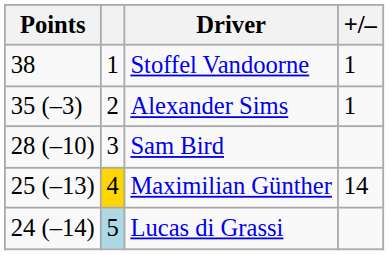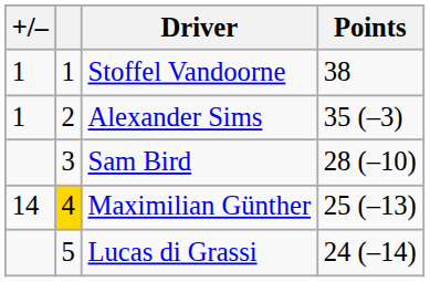 <table class="wikitable" style="font-size: 85%">
 <tr>
-<th scope="col">Points</th>
+<th scope="col">+/–</th>
 <th scope="col"></th>
 <th scope="col">Driver</th>
-<th scope="col">+/–</th>
+<th scope="col">Points</th>
 </tr>
 <tr>
-<td align="left">38</td>
+<td align="left"> 1</td>
 <td align="center">1</td>
 <td> <a href='#'>Stoffel Vandoorne</a></td>
-<td align="left"> 1</td>
+<td align="left">38</td>
 </tr>
 <tr>
-<td align="left">35 (–3)</td>
+<td align="left"> 1</td>
 <td align="center">2</td>
 <td> <a href='#'>Alexander Sims</a></td>
-<td align="left"> 1</td>
+<td align="left">35 (–3)</td>
 </tr>
 <tr>
-<td align="left">28 (–10)</td>
+<td align="left"></td>
 <td align="center">3</td>
 <td> <a href='#'>Sam Bird</a></td>
-<td align="left"></td>
+<td align="left">28 (–10)</td>
 </tr>
 <tr>
-<td align="left">25 (–13)</td>
+<td align="left"> 14</td>
 <td align="center" style="background: gold;">4</td>
 <td> <a href='#'>Maximilian Günther</a></td>
-<td align="left"> 14</td>
+<td align="left">25 (–13)</td>
 </tr>
 <tr>
+<td align="left"></td>
+<td align="center">5</td>
+<td> <a href='#'>Lucas di Grassi</a></td>
 <td align="left">24 (–14)</td>
-<td align="center" style="background: lightblue;">5</td>
-<td> <a href='#'>Lucas di Grassi</a></td>
-<td align="left"></td>
 </tr>
 </table>
